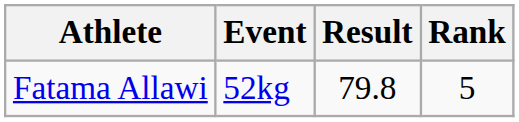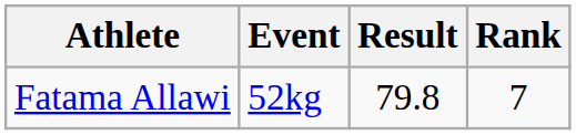 <table class=wikitable style="font-size:90%">
 <tr>
 <th>Athlete</th>
 <th>Event</th>
 <th>Result</th>
 <th>Rank</th>
 </tr>
 <tr>
 <td><a href='#'>Fatama Allawi</a></td>
 <td><a href='#'>52kg</a></td>
 <td style="text-align:center;">79.8</td>
-<td style="text-align:center;">5</td>
+<td style="text-align:center;">7</td>
 </tr>
 </table>
